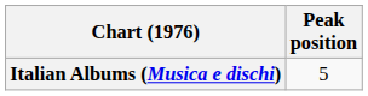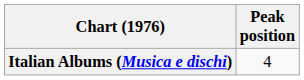 <table class="wikitable plainrowheaders" style="text-align:center">
 <tr>
 <th scope="col">Chart (1976)</th>
 <th scope="col">Peak<br>position</th>
 </tr>
 <tr>
 <th scope="row">Italian Albums (<em><a href='#'>Musica e dischi</a></em>)</th>
-<td>5</td>
+<td>4</td>
 </tr>
 </table>
